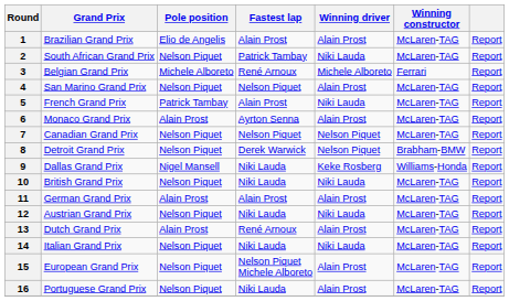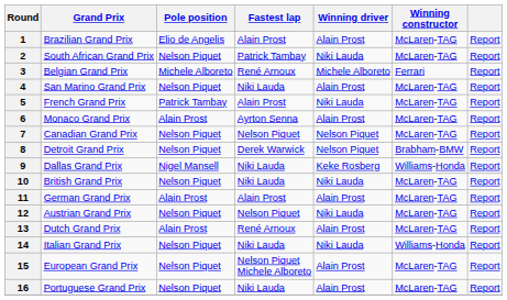 <table class="wikitable sortable" style="font-size:85%;">
 <tr>
 <th>Round</th>
 <th><a href='#'>Grand Prix</a></th>
 <th><a href='#'>Pole position</a></th>
 <th><a href='#'>Fastest lap</a></th>
 <th><a href='#'>Winning driver</a></th>
 <th><a href='#'>Winning constructor</a></th>
 <th></th>
 </tr>
 <tr>
 <th>1</th>
 <td> <a href='#'>Brazilian Grand Prix</a></td>
 <td> <a href='#'>Elio de Angelis</a></td>
 <td> <a href='#'>Alain Prost</a></td>
 <td> <a href='#'>Alain Prost</a></td>
 <td> <a href='#'>McLaren</a>-<a href='#'>TAG</a></td>
 <td><a href='#'>Report</a></td>
 </tr>
 <tr>
 <th>2</th>
 <td nowrap> <a href='#'>South African Grand Prix</a></td>
 <td nowrap> <a href='#'>Nelson Piquet</a></td>
 <td nowrap> <a href='#'>Patrick Tambay</a></td>
 <td> <a href='#'>Niki Lauda</a></td>
 <td nowrap> <a href='#'>McLaren</a>-<a href='#'>TAG</a></td>
 <td><a href='#'>Report</a></td>
 </tr>
 <tr>
 <th>3</th>
 <td> <a href='#'>Belgian Grand Prix</a></td>
 <td nowrap> <a href='#'>Michele Alboreto</a></td>
 <td> <a href='#'>René Arnoux</a></td>
 <td nowrap> <a href='#'>Michele Alboreto</a></td>
 <td> <a href='#'>Ferrari</a></td>
 <td><a href='#'>Report</a></td>
 </tr>
 <tr>
 <th>4</th>
 <td> <a href='#'>San Marino Grand Prix</a></td>
 <td> <a href='#'>Nelson Piquet</a></td>
-<td> <a href='#'>Nelson Piquet</a></td>
+<td> <a href='#'>Niki Lauda</a></td>
 <td> <a href='#'>Alain Prost</a></td>
 <td> <a href='#'>McLaren</a>-<a href='#'>TAG</a></td>
 <td><a href='#'>Report</a></td>
 </tr>
 <tr>
 <th>5</th>
 <td> <a href='#'>French Grand Prix</a></td>
 <td> <a href='#'>Patrick Tambay</a></td>
 <td> <a href='#'>Alain Prost</a></td>
 <td> <a href='#'>Niki Lauda</a></td>
 <td> <a href='#'>McLaren</a>-<a href='#'>TAG</a></td>
 <td><a href='#'>Report</a></td>
 </tr>
 <tr>
 <th>6</th>
 <td> <a href='#'>Monaco Grand Prix</a></td>
 <td> <a href='#'>Alain Prost</a></td>
 <td> <a href='#'>Ayrton Senna</a></td>
 <td> <a href='#'>Alain Prost</a></td>
 <td> <a href='#'>McLaren</a>-<a href='#'>TAG</a></td>
 <td><a href='#'>Report</a></td>
 </tr>
 <tr>
 <th>7</th>
 <td> <a href='#'>Canadian Grand Prix</a></td>
 <td> <a href='#'>Nelson Piquet</a></td>
 <td> <a href='#'>Nelson Piquet</a></td>
 <td> <a href='#'>Nelson Piquet</a></td>
 <td> <a href='#'>McLaren</a>-<a href='#'>TAG</a></td>
 <td><a href='#'>Report</a></td>
 </tr>
 <tr>
 <th>8</th>
 <td> <a href='#'>Detroit Grand Prix</a></td>
 <td> <a href='#'>Nelson Piquet</a></td>
 <td> <a href='#'>Derek Warwick</a></td>
 <td> <a href='#'>Nelson Piquet</a></td>
 <td> <a href='#'>Brabham</a>-<a href='#'>BMW</a></td>
 <td><a href='#'>Report</a></td>
 </tr>
 <tr>
 <th>9</th>
 <td> <a href='#'>Dallas Grand Prix</a></td>
 <td> <a href='#'>Nigel Mansell</a></td>
 <td> <a href='#'>Niki Lauda</a></td>
 <td> <a href='#'>Keke Rosberg</a></td>
 <td nowrap> <a href='#'>Williams</a>-<a href='#'>Honda</a></td>
 <td><a href='#'>Report</a></td>
 </tr>
 <tr>
 <th>10</th>
 <td> <a href='#'>British Grand Prix</a></td>
 <td> <a href='#'>Nelson Piquet</a></td>
 <td> <a href='#'>Niki Lauda</a></td>
 <td> <a href='#'>Niki Lauda</a></td>
 <td> <a href='#'>McLaren</a>-<a href='#'>TAG</a></td>
 <td><a href='#'>Report</a></td>
 </tr>
 <tr>
 <th>11</th>
 <td> <a href='#'>German Grand Prix</a></td>
 <td> <a href='#'>Alain Prost</a></td>
 <td> <a href='#'>Alain Prost</a></td>
 <td> <a href='#'>Alain Prost</a></td>
 <td> <a href='#'>McLaren</a>-<a href='#'>TAG</a></td>
 <td><a href='#'>Report</a></td>
 </tr>
 <tr>
 <th>12</th>
 <td> <a href='#'>Austrian Grand Prix</a></td>
 <td> <a href='#'>Nelson Piquet</a></td>
-<td> <a href='#'>Niki Lauda</a></td>
+<td> <a href='#'>Nelson Piquet</a></td>
 <td> <a href='#'>Niki Lauda</a></td>
 <td> <a href='#'>McLaren</a>-<a href='#'>TAG</a></td>
 <td><a href='#'>Report</a></td>
 </tr>
 <tr>
 <th>13</th>
 <td> <a href='#'>Dutch Grand Prix</a></td>
 <td> <a href='#'>Alain Prost</a></td>
 <td> <a href='#'>René Arnoux</a></td>
 <td> <a href='#'>Alain Prost</a></td>
 <td> <a href='#'>McLaren</a>-<a href='#'>TAG</a></td>
 <td><a href='#'>Report</a></td>
 </tr>
 <tr>
 <th>14</th>
 <td> <a href='#'>Italian Grand Prix</a></td>
 <td> <a href='#'>Nelson Piquet</a></td>
 <td> <a href='#'>Niki Lauda</a></td>
 <td> <a href='#'>Niki Lauda</a></td>
-<td> <a href='#'>McLaren</a>-<a href='#'>TAG</a></td>
+<td nowrap> <a href='#'>Williams</a>-<a href='#'>Honda</a></td>
 <td><a href='#'>Report</a></td>
 </tr>
 <tr>
 <th>15</th>
 <td> <a href='#'>European Grand Prix</a></td>
 <td> <a href='#'>Nelson Piquet</a></td>
 <td nowrap> <a href='#'>Nelson Piquet</a><br> <a href='#'>Michele Alboreto</a></td>
 <td> <a href='#'>Alain Prost</a></td>
 <td> <a href='#'>McLaren</a>-<a href='#'>TAG</a></td>
 <td><a href='#'>Report</a></td>
 </tr>
 <tr>
 <th>16</th>
 <td> <a href='#'>Portuguese Grand Prix</a></td>
 <td> <a href='#'>Nelson Piquet</a></td>
 <td> <a href='#'>Niki Lauda</a></td>
 <td> <a href='#'>Alain Prost</a></td>
 <td> <a href='#'>McLaren</a>-<a href='#'>TAG</a></td>
 <td><a href='#'>Report</a></td>
 </tr>
 <tr>
 </tr>
 </table>
